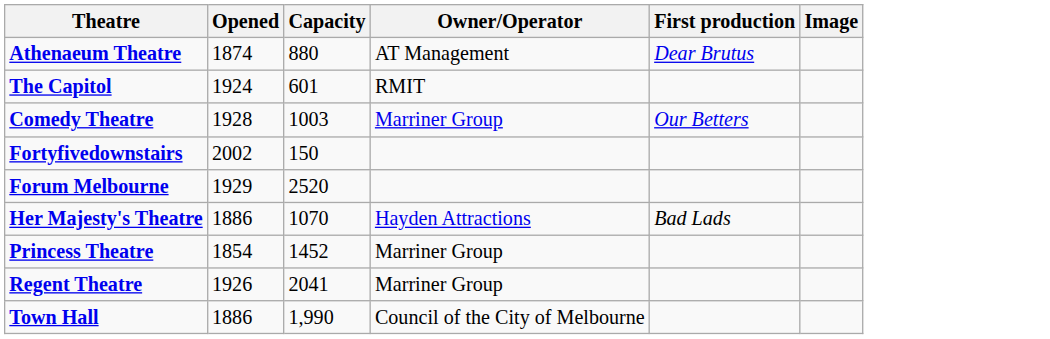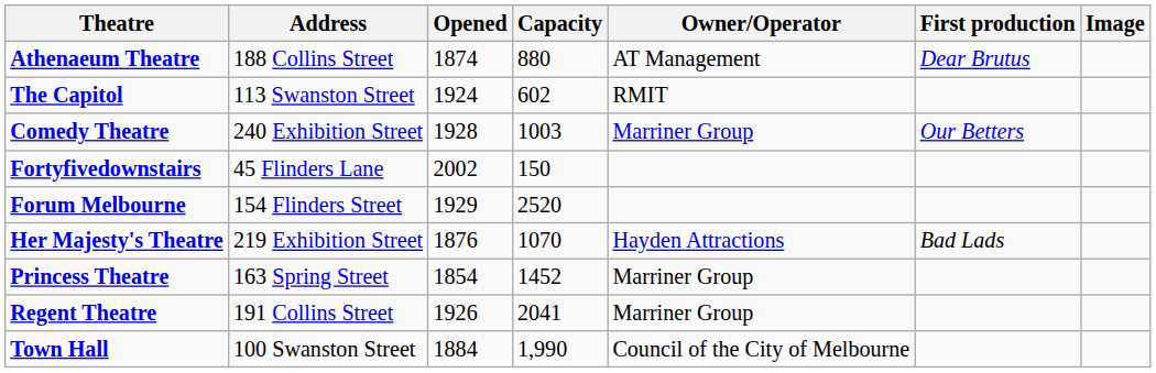 <table class="sortable wikitable" style="font-size:96%;">
 <tr>
 <th>Theatre</th>
+<th>Address</th>
 <th>Opened</th>
 <th>Capacity</th>
 <th>Owner/Operator</th>
 <th>First production</th>
 <th>Image</th>
 </tr>
 <tr>
 <td><strong><a href='#'>Athenaeum Theatre</a></strong></td>
+<td>188 <a href='#'>Collins Street</a></td>
 <td>1874</td>
 <td>880</td>
 <td>AT Management</td>
 <td><em><a href='#'>Dear Brutus</a></em></td>
 <td></td>
 </tr>
 <tr>
 <td><strong><a href='#'>The Capitol</a></strong></td>
+<td>113 <a href='#'>Swanston Street</a></td>
 <td>1924</td>
-<td>601</td>
+<td>602</td>
 <td>RMIT</td>
 <td></td>
 <td></td>
 </tr>
 <tr>
 <td><strong><a href='#'>Comedy Theatre</a></strong></td>
+<td>240 <a href='#'>Exhibition Street</a></td>
 <td>1928</td>
 <td>1003</td>
 <td><a href='#'>Marriner Group</a></td>
 <td><em><a href='#'>Our Betters</a></em></td>
 <td></td>
 </tr>
 <tr>
 <td><strong><a href='#'>Fortyfivedownstairs</a></strong></td>
+<td>45 <a href='#'>Flinders Lane</a></td>
 <td>2002</td>
 <td>150</td>
 <td></td>
 <td></td>
 <td></td>
 </tr>
 <tr>
 <td><strong><a href='#'>Forum Melbourne</a></strong></td>
+<td>154 <a href='#'>Flinders Street</a></td>
 <td>1929</td>
 <td>2520</td>
 <td></td>
 <td></td>
 <td></td>
 </tr>
 <tr>
 <td><strong><a href='#'>Her Majesty's Theatre</a></strong></td>
-<td>1886</td>
+<td>219 <a href='#'>Exhibition Street</a></td>
+<td>1876</td>
 <td>1070</td>
 <td><a href='#'>Hayden Attractions</a></td>
 <td><em>Bad Lads</em></td>
 <td></td>
 </tr>
 <tr>
 <td><strong><a href='#'>Princess Theatre</a></strong></td>
+<td>163 <a href='#'>Spring Street</a></td>
 <td>1854</td>
 <td>1452</td>
 <td>Marriner Group</td>
 <td></td>
 <td></td>
 </tr>
 <tr>
 <td><strong><a href='#'>Regent Theatre</a></strong></td>
+<td>191 <a href='#'>Collins Street</a></td>
 <td>1926</td>
 <td>2041</td>
 <td>Marriner Group</td>
 <td></td>
 <td></td>
 </tr>
 <tr>
 <td><strong><a href='#'>Town Hall</a></strong></td>
-<td>1886</td>
+<td>100 Swanston Street</td>
+<td>1884</td>
 <td>1,990</td>
 <td>Council of the City of Melbourne</td>
 <td></td>
 <td></td>
 </tr>
 </table>
